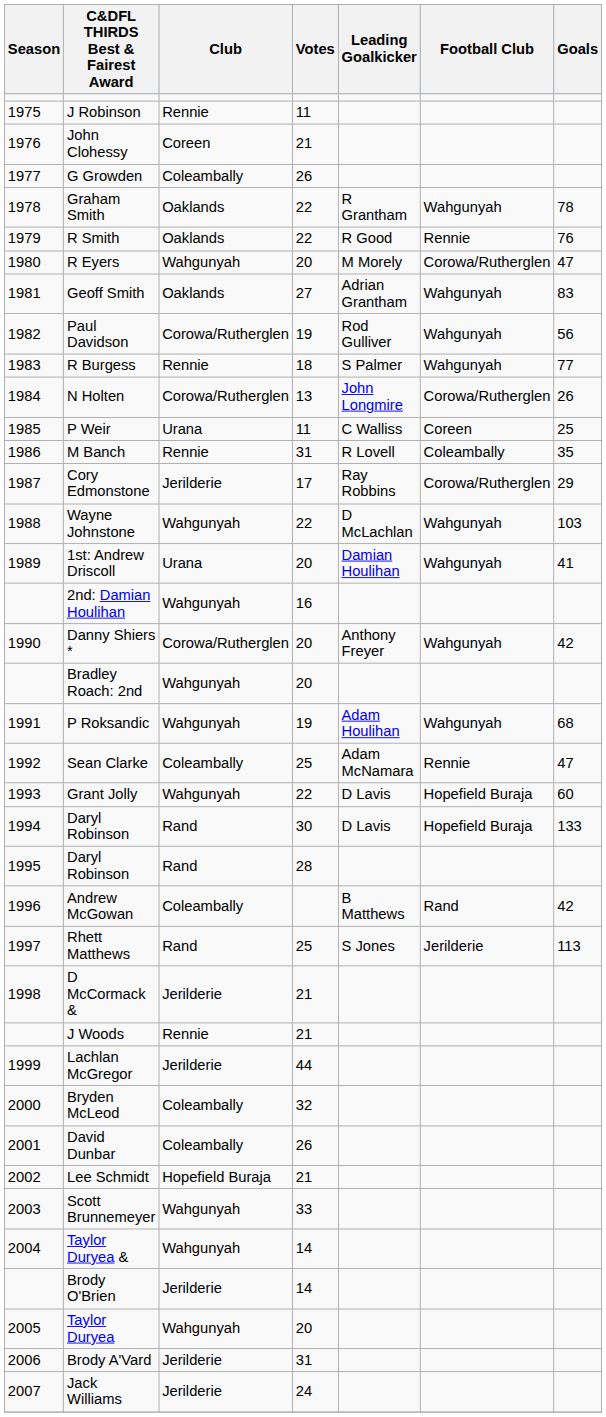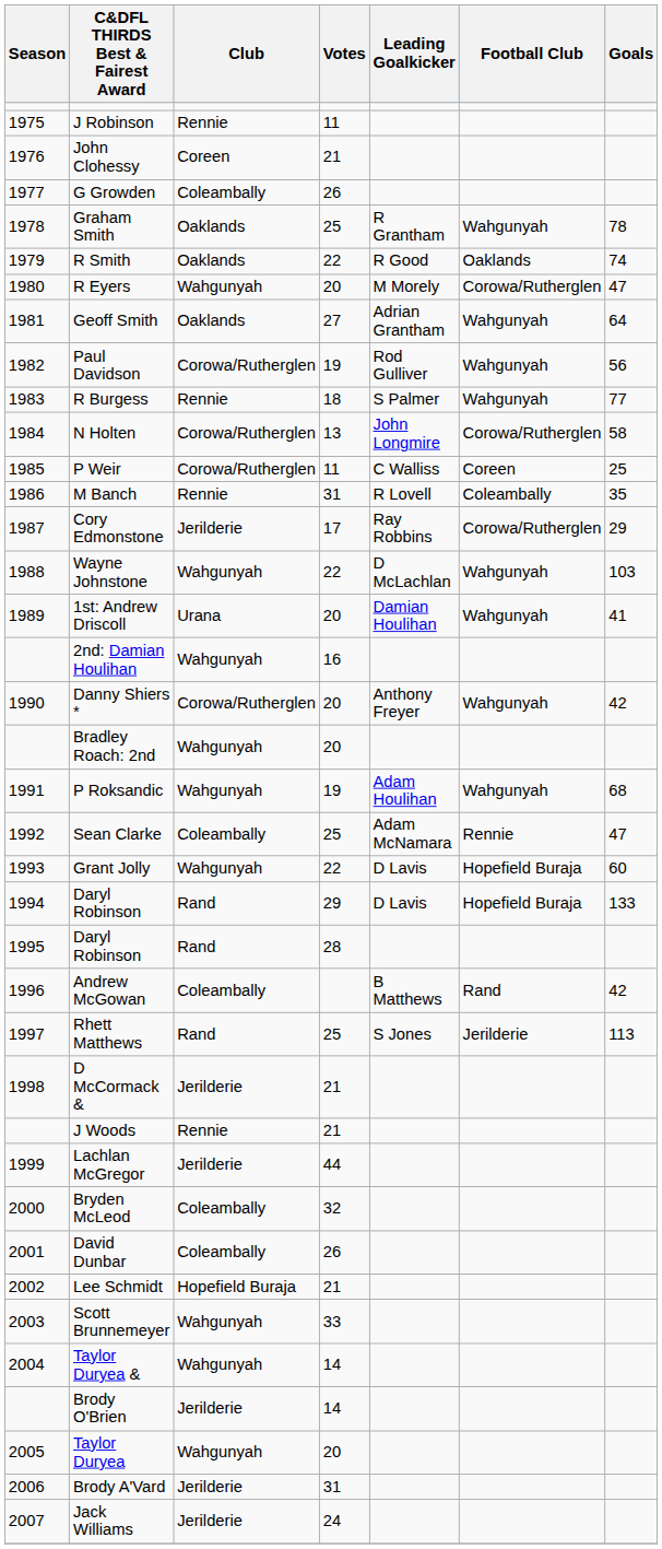 <table class="wikitable" width=60%>
 <tr bgcolor=#87cefa>
 <th>Season</th>
 <th>C&DFL THIRDS Best & Fairest Award</th>
 <th>Club</th>
 <th>Votes</th>
 <th>Leading Goalkicker</th>
 <th>Football Club</th>
 <th>Goals</th>
 </tr>
 <tr>
 <td></td>
 <td></td>
 <td></td>
 <td></td>
 <td></td>
 <td></td>
 <td></td>
 </tr>
 <tr>
 <td>1975</td>
 <td>J Robinson</td>
 <td>Rennie</td>
 <td>11</td>
 <td></td>
 <td></td>
 <td></td>
 </tr>
 <tr>
 <td>1976</td>
 <td>John Clohessy</td>
 <td>Coreen</td>
 <td>21</td>
 <td></td>
 <td></td>
 <td></td>
 </tr>
 <tr>
 <td>1977</td>
 <td>G Growden</td>
 <td>Coleambally</td>
 <td>26</td>
 <td></td>
 <td></td>
 <td></td>
 </tr>
 <tr>
 <td>1978</td>
 <td>Graham Smith</td>
 <td>Oaklands</td>
-<td>22</td>
+<td>25</td>
 <td>R Grantham</td>
 <td>Wahgunyah</td>
 <td>78</td>
 </tr>
 <tr>
 <td>1979</td>
 <td>R Smith</td>
 <td>Oaklands</td>
 <td>22</td>
 <td>R Good</td>
-<td>Rennie</td>
-<td>76</td>
+<td>Oaklands</td>
+<td>74</td>
 </tr>
 <tr>
 <td>1980</td>
 <td>R Eyers</td>
 <td>Wahgunyah</td>
 <td>20</td>
 <td>M Morely</td>
 <td>Corowa/Rutherglen</td>
 <td>47</td>
 </tr>
 <tr>
 <td>1981</td>
 <td>Geoff Smith</td>
 <td>Oaklands</td>
 <td>27</td>
 <td>Adrian Grantham</td>
 <td>Wahgunyah</td>
-<td>83</td>
+<td>64</td>
 </tr>
 <tr>
 <td>1982</td>
 <td>Paul Davidson</td>
 <td>Corowa/Rutherglen</td>
 <td>19</td>
 <td>Rod Gulliver</td>
 <td>Wahgunyah</td>
 <td>56</td>
 </tr>
 <tr>
 <td>1983</td>
 <td>R Burgess</td>
 <td>Rennie</td>
 <td>18</td>
 <td>S Palmer</td>
 <td>Wahgunyah</td>
 <td>77</td>
 </tr>
 <tr>
 <td>1984</td>
 <td>N Holten</td>
 <td>Corowa/Rutherglen</td>
 <td>13</td>
 <td><a href='#'>John Longmire</a></td>
 <td>Corowa/Rutherglen</td>
-<td>26</td>
+<td>58</td>
 </tr>
 <tr>
 <td>1985</td>
 <td>P Weir</td>
-<td>Urana</td>
+<td>Corowa/Rutherglen</td>
 <td>11</td>
 <td>C Walliss</td>
 <td>Coreen</td>
 <td>25</td>
 </tr>
 <tr>
 <td>1986</td>
 <td>M Banch</td>
 <td>Rennie</td>
 <td>31</td>
 <td>R Lovell</td>
 <td>Coleambally</td>
 <td>35</td>
 </tr>
 <tr>
 <td>1987</td>
 <td>Cory Edmonstone</td>
 <td>Jerilderie</td>
 <td>17</td>
 <td>Ray Robbins</td>
 <td>Corowa/Rutherglen</td>
 <td>29</td>
 </tr>
 <tr>
 <td>1988</td>
 <td>Wayne Johnstone</td>
 <td>Wahgunyah</td>
 <td>22</td>
 <td>D McLachlan</td>
 <td>Wahgunyah</td>
 <td>103</td>
 </tr>
 <tr>
 <td>1989</td>
 <td>1st: Andrew Driscoll</td>
 <td>Urana</td>
 <td>20</td>
 <td><a href='#'>Damian Houlihan</a></td>
 <td>Wahgunyah</td>
 <td>41</td>
 </tr>
 <tr>
 <td></td>
 <td>2nd: <a href='#'>Damian Houlihan</a></td>
 <td>Wahgunyah</td>
 <td>16</td>
 <td></td>
 <td></td>
 <td></td>
 </tr>
 <tr>
 <td>1990</td>
 <td>Danny Shiers *</td>
 <td>Corowa/Rutherglen</td>
 <td>20</td>
 <td>Anthony Freyer</td>
 <td>Wahgunyah</td>
 <td>42</td>
 </tr>
 <tr>
 <td></td>
 <td>Bradley Roach: 2nd</td>
 <td>Wahgunyah</td>
 <td>20</td>
 <td></td>
 <td></td>
 <td></td>
 </tr>
 <tr>
 <td>1991</td>
 <td>P Roksandic</td>
 <td>Wahgunyah</td>
 <td>19</td>
 <td><a href='#'>Adam Houlihan</a></td>
 <td>Wahgunyah</td>
 <td>68</td>
 </tr>
 <tr>
 <td>1992</td>
 <td>Sean Clarke</td>
 <td>Coleambally</td>
 <td>25</td>
 <td>Adam McNamara</td>
 <td>Rennie</td>
 <td>47</td>
 </tr>
 <tr>
 <td>1993</td>
 <td>Grant Jolly</td>
 <td>Wahgunyah</td>
 <td>22</td>
 <td>D Lavis</td>
 <td>Hopefield Buraja</td>
 <td>60</td>
 </tr>
 <tr>
 <td>1994</td>
 <td>Daryl Robinson</td>
 <td>Rand</td>
-<td>30</td>
+<td>29</td>
 <td>D Lavis</td>
 <td>Hopefield Buraja</td>
 <td>133</td>
 </tr>
 <tr>
 <td>1995</td>
 <td>Daryl Robinson</td>
 <td>Rand</td>
 <td>28</td>
 <td></td>
 <td></td>
 <td></td>
 </tr>
 <tr>
 <td>1996</td>
 <td>Andrew McGowan</td>
 <td>Coleambally</td>
 <td></td>
 <td>B Matthews</td>
 <td>Rand</td>
 <td>42</td>
 </tr>
 <tr>
 <td>1997</td>
 <td>Rhett Matthews</td>
 <td>Rand</td>
 <td>25</td>
 <td>S Jones</td>
 <td>Jerilderie</td>
 <td>113</td>
 </tr>
 <tr>
 <td>1998</td>
 <td>D McCormack &</td>
 <td>Jerilderie</td>
 <td>21</td>
 <td></td>
 <td></td>
 <td></td>
 </tr>
 <tr>
 <td></td>
 <td>J Woods</td>
 <td>Rennie</td>
 <td>21</td>
 <td></td>
 <td></td>
 <td></td>
 </tr>
 <tr>
 <td>1999</td>
 <td>Lachlan McGregor</td>
 <td>Jerilderie</td>
 <td>44</td>
 <td></td>
 <td></td>
 <td></td>
 </tr>
 <tr>
 <td>2000</td>
 <td>Bryden McLeod</td>
 <td>Coleambally</td>
 <td>32</td>
 <td></td>
 <td></td>
 <td></td>
 </tr>
 <tr>
 <td>2001</td>
 <td>David Dunbar</td>
 <td>Coleambally</td>
 <td>26</td>
 <td></td>
 <td></td>
 <td></td>
 </tr>
 <tr>
 <td>2002</td>
 <td>Lee Schmidt</td>
 <td>Hopefield Buraja</td>
 <td>21</td>
 <td></td>
 <td></td>
 <td></td>
 </tr>
 <tr>
 <td>2003</td>
 <td>Scott Brunnemeyer</td>
 <td>Wahgunyah</td>
 <td>33</td>
 <td></td>
 <td></td>
 <td></td>
 </tr>
 <tr>
 <td>2004</td>
 <td><a href='#'>Taylor Duryea</a> &</td>
 <td>Wahgunyah</td>
 <td>14</td>
 <td></td>
 <td></td>
 <td></td>
 </tr>
 <tr>
 <td></td>
 <td>Brody O'Brien</td>
 <td>Jerilderie</td>
 <td>14</td>
 <td></td>
 <td></td>
 <td></td>
 </tr>
 <tr>
 <td>2005</td>
 <td><a href='#'>Taylor Duryea</a></td>
 <td>Wahgunyah</td>
 <td>20</td>
 <td></td>
 <td></td>
 <td></td>
 </tr>
 <tr>
 <td>2006</td>
 <td>Brody A'Vard</td>
 <td>Jerilderie</td>
 <td>31</td>
 <td></td>
 <td></td>
 <td></td>
 </tr>
 <tr>
 <td>2007</td>
 <td>Jack Williams</td>
 <td>Jerilderie</td>
 <td>24</td>
 <td></td>
 <td></td>
 <td></td>
 </tr>
 <tr>
 </tr>
 </table>
